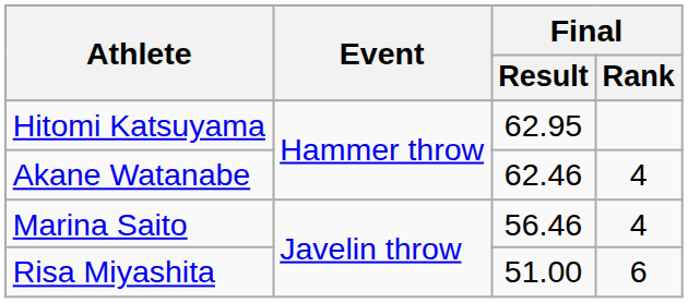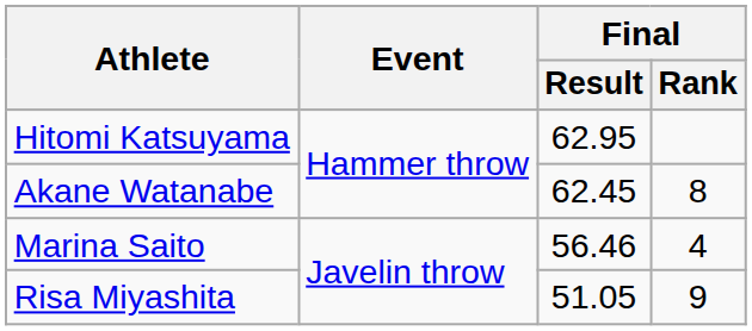 <table class="wikitable" style="font-size:90%">
 <tr>
 <th rowspan="2">Athlete</th>
 <th rowspan="2">Event</th>
 <th colspan="2">Final</th>
 </tr>
 <tr style="font-size:95%">
 <th>Result</th>
 <th>Rank</th>
 </tr>
 <tr style="text-align:center">
 <td style="text-align:left"><a href='#'>Hitomi Katsuyama</a></td>
 <td style="text-align:left" rowspan=2><a href='#'>Hammer throw</a></td>
 <td>62.95</td>
 <td></td>
 </tr>
 <tr style="text-align:center">
 <td style="text-align:left"><a href='#'>Akane Watanabe</a></td>
-<td>62.46</td>
-<td>4</td>
+<td>62.45</td>
+<td>8</td>
 </tr>
 <tr style="text-align:center">
 <td style="text-align:left"><a href='#'>Marina Saito</a></td>
 <td style="text-align:left" rowspan=2><a href='#'>Javelin throw</a></td>
 <td>56.46</td>
 <td>4</td>
 </tr>
 <tr style="text-align:center">
 <td style="text-align:left"><a href='#'>Risa Miyashita</a></td>
-<td>51.00</td>
-<td>6</td>
+<td>51.05</td>
+<td>9</td>
 </tr>
 </table>
